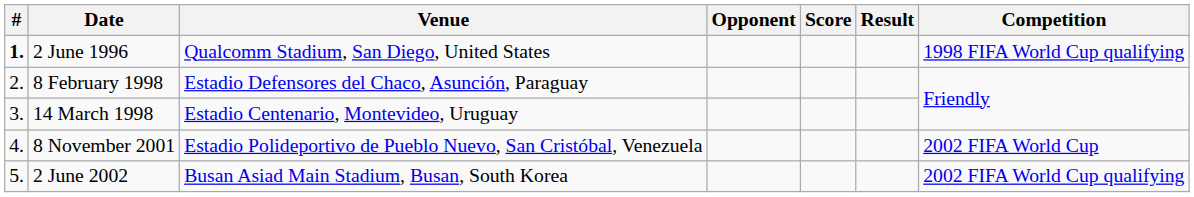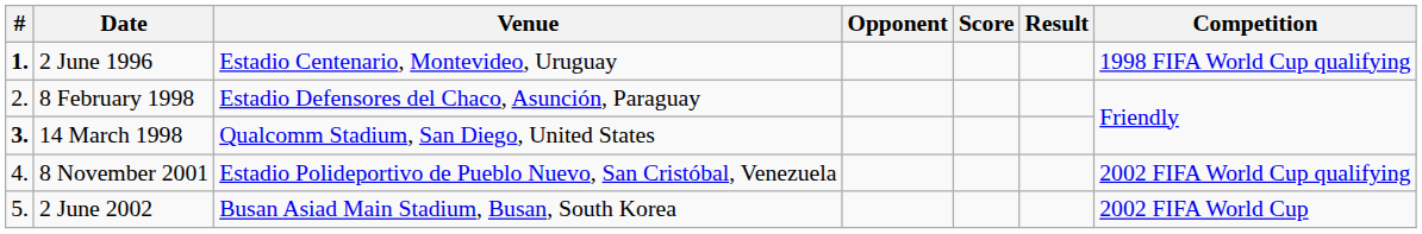 <table class="wikitable sortable" style="font-size:100%">
 <tr>
 <th>#</th>
 <th>Date</th>
 <th>Venue</th>
 <th>Opponent</th>
 <th>Score</th>
 <th>Result</th>
 <th>Competition</th>
 </tr>
 <tr>
 <td><strong>1.</strong></td>
 <td>2 June 1996</td>
-<td><a href='#'>Qualcomm Stadium</a>, <a href='#'>San Diego</a>, United States</td>
+<td><a href='#'>Estadio Centenario</a>, <a href='#'>Montevideo</a>, Uruguay</td>
 <td></td>
 <td></td>
 <td></td>
 <td><a href='#'>1998 FIFA World Cup qualifying</a></td>
 </tr>
 <tr>
 <td>2.</td>
 <td>8 February 1998</td>
 <td><a href='#'>Estadio Defensores del Chaco</a>, <a href='#'>Asunción</a>, Paraguay</td>
 <td></td>
 <td></td>
 <td></td>
 <td rowspan=2><a href='#'>Friendly</a></td>
 </tr>
 <tr>
-<td>3.</td>
+<td><strong>3.</strong></td>
 <td>14 March 1998</td>
-<td><a href='#'>Estadio Centenario</a>, <a href='#'>Montevideo</a>, Uruguay</td>
+<td><a href='#'>Qualcomm Stadium</a>, <a href='#'>San Diego</a>, United States</td>
 <td></td>
 <td></td>
 <td></td>
 </tr>
 <tr>
 <td>4.</td>
 <td>8 November 2001</td>
 <td><a href='#'>Estadio Polideportivo de Pueblo Nuevo</a>, <a href='#'>San Cristóbal</a>, Venezuela</td>
 <td></td>
 <td></td>
 <td></td>
-<td><a href='#'>2002 FIFA World Cup</a></td>
+<td><a href='#'>2002 FIFA World Cup qualifying</a></td>
 </tr>
 <tr>
 <td>5.</td>
 <td>2 June 2002</td>
 <td><a href='#'>Busan Asiad Main Stadium</a>, <a href='#'>Busan</a>, South Korea</td>
 <td></td>
 <td></td>
 <td></td>
-<td><a href='#'>2002 FIFA World Cup qualifying</a></td>
+<td><a href='#'>2002 FIFA World Cup</a></td>
 </tr>
 </table>
